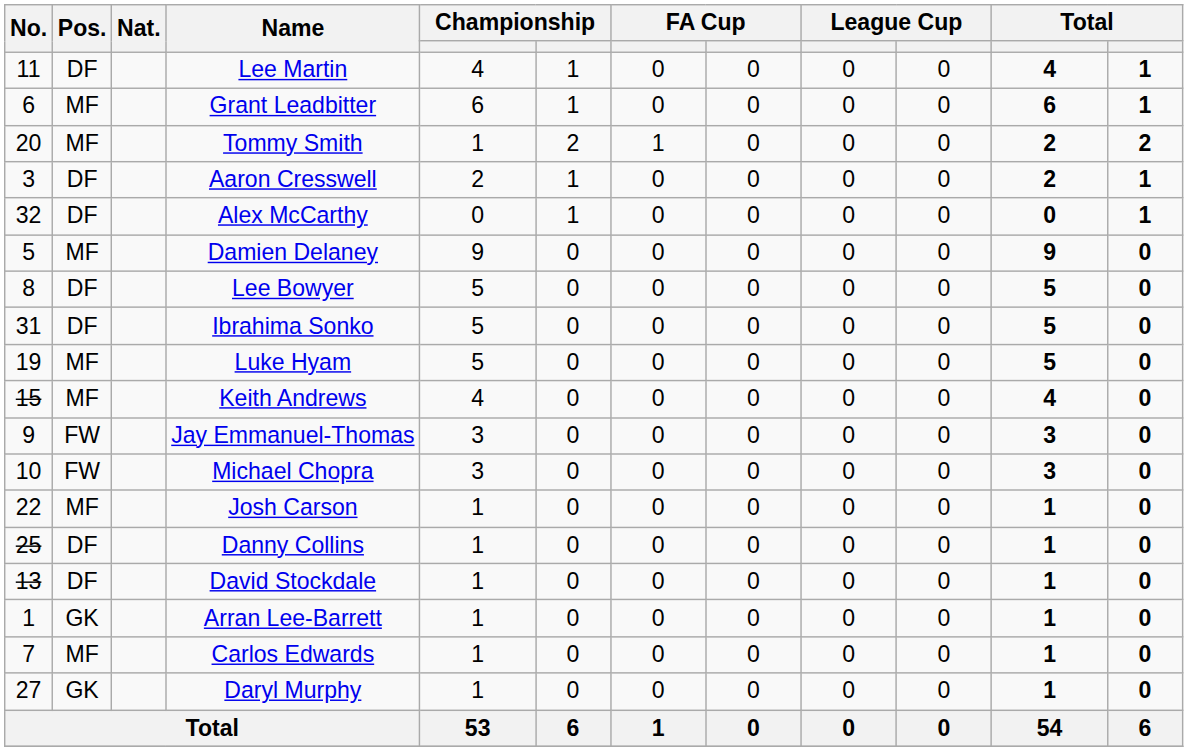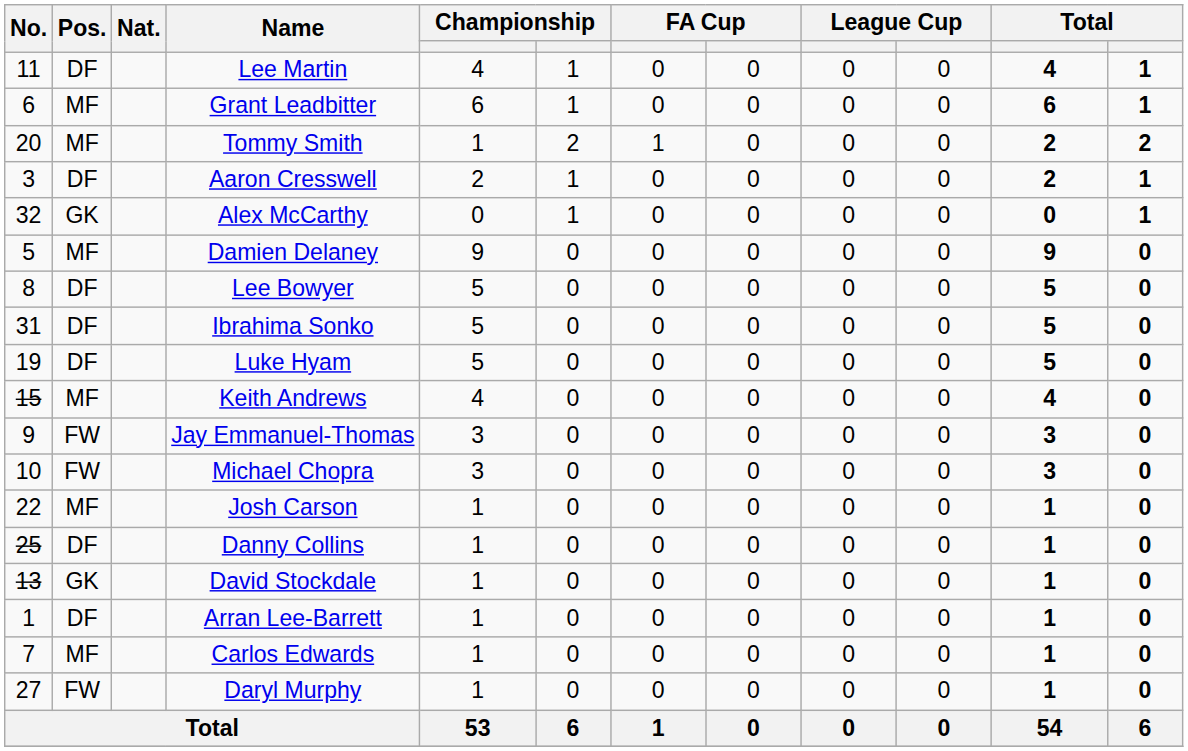 <table class="wikitable sortable" style="text-align: center;">
 <tr>
 <th rowspan="2">No.</th>
 <th rowspan="2">Pos.</th>
 <th rowspan="2">Nat.</th>
 <th rowspan="2">Name</th>
 <th colspan="2" width=125>Championship</th>
 <th colspan="2" width=125>FA Cup</th>
 <th colspan="2" width=125>League Cup</th>
 <th colspan="2" width=125>Total</th>
 </tr>
 <tr>
 <th></th>
 <th></th>
 <th></th>
 <th></th>
 <th></th>
 <th></th>
 <th></th>
 <th></th>
 </tr>
 <tr>
 <td>11</td>
 <td>DF</td>
 <td></td>
 <td><a href='#'>Lee Martin</a></td>
 <td>4</td>
 <td>1</td>
 <td>0</td>
 <td>0</td>
 <td>0</td>
 <td>0</td>
 <td><strong>4</strong></td>
 <td><strong>1</strong></td>
 </tr>
 <tr>
 <td>6</td>
 <td>MF</td>
 <td></td>
 <td><a href='#'>Grant Leadbitter</a></td>
 <td>6</td>
 <td>1</td>
 <td>0</td>
 <td>0</td>
 <td>0</td>
 <td>0</td>
 <td><strong>6</strong></td>
 <td><strong>1</strong></td>
 </tr>
 <tr>
 <td>20</td>
 <td>MF</td>
 <td></td>
 <td><a href='#'>Tommy Smith</a></td>
 <td>1</td>
 <td>2</td>
 <td>1</td>
 <td>0</td>
 <td>0</td>
 <td>0</td>
 <td><strong>2</strong></td>
 <td><strong>2</strong></td>
 </tr>
 <tr>
 <td>3</td>
 <td>DF</td>
 <td></td>
 <td><a href='#'>Aaron Cresswell</a></td>
 <td>2</td>
 <td>1</td>
 <td>0</td>
 <td>0</td>
 <td>0</td>
 <td>0</td>
 <td><strong>2</strong></td>
 <td><strong>1</strong></td>
 </tr>
 <tr>
 <td>32</td>
-<td>DF</td>
+<td>GK</td>
 <td></td>
 <td><a href='#'>Alex McCarthy</a></td>
 <td>0</td>
 <td>1</td>
 <td>0</td>
 <td>0</td>
 <td>0</td>
 <td>0</td>
 <td><strong>0</strong></td>
 <td><strong>1</strong></td>
 </tr>
 <tr>
 <td>5</td>
 <td>MF</td>
 <td></td>
 <td><a href='#'>Damien Delaney</a></td>
 <td>9</td>
 <td>0</td>
 <td>0</td>
 <td>0</td>
 <td>0</td>
 <td>0</td>
 <td><strong>9</strong></td>
 <td><strong>0</strong></td>
 </tr>
 <tr>
 <td>8</td>
 <td>DF</td>
 <td></td>
 <td><a href='#'>Lee Bowyer</a></td>
 <td>5</td>
 <td>0</td>
 <td>0</td>
 <td>0</td>
 <td>0</td>
 <td>0</td>
 <td><strong>5</strong></td>
 <td><strong>0</strong></td>
 </tr>
 <tr>
 <td>31</td>
 <td>DF</td>
 <td></td>
 <td><a href='#'>Ibrahima Sonko</a></td>
 <td>5</td>
 <td>0</td>
 <td>0</td>
 <td>0</td>
 <td>0</td>
 <td>0</td>
 <td><strong>5</strong></td>
 <td><strong>0</strong></td>
 </tr>
 <tr>
 <td>19</td>
-<td>MF</td>
+<td>DF</td>
 <td></td>
 <td><a href='#'>Luke Hyam</a></td>
 <td>5</td>
 <td>0</td>
 <td>0</td>
 <td>0</td>
 <td>0</td>
 <td>0</td>
 <td><strong>5</strong></td>
 <td><strong>0</strong></td>
 </tr>
 <tr>
 <td><s>15</s></td>
 <td>MF</td>
 <td></td>
 <td><a href='#'>Keith Andrews</a></td>
 <td>4</td>
 <td>0</td>
 <td>0</td>
 <td>0</td>
 <td>0</td>
 <td>0</td>
 <td><strong>4</strong></td>
 <td><strong>0</strong></td>
 </tr>
 <tr>
 <td>9</td>
 <td>FW</td>
 <td></td>
 <td><a href='#'>Jay Emmanuel-Thomas</a></td>
 <td>3</td>
 <td>0</td>
 <td>0</td>
 <td>0</td>
 <td>0</td>
 <td>0</td>
 <td><strong>3</strong></td>
 <td><strong>0</strong></td>
 </tr>
 <tr>
 <td>10</td>
 <td>FW</td>
 <td></td>
 <td><a href='#'>Michael Chopra</a></td>
 <td>3</td>
 <td>0</td>
 <td>0</td>
 <td>0</td>
 <td>0</td>
 <td>0</td>
 <td><strong>3</strong></td>
 <td><strong>0</strong></td>
 </tr>
 <tr>
 <td>22</td>
 <td>MF</td>
 <td></td>
 <td><a href='#'>Josh Carson</a></td>
 <td>1</td>
 <td>0</td>
 <td>0</td>
 <td>0</td>
 <td>0</td>
 <td>0</td>
 <td><strong>1</strong></td>
 <td><strong>0</strong></td>
 </tr>
 <tr>
 <td><s>25</s></td>
 <td>DF</td>
 <td></td>
 <td><a href='#'>Danny Collins</a></td>
 <td>1</td>
 <td>0</td>
 <td>0</td>
 <td>0</td>
 <td>0</td>
 <td>0</td>
 <td><strong>1</strong></td>
 <td><strong>0</strong></td>
 </tr>
 <tr>
 <td><s>13</s></td>
-<td>DF</td>
+<td>GK</td>
 <td></td>
 <td><a href='#'>David Stockdale</a></td>
 <td>1</td>
 <td>0</td>
 <td>0</td>
 <td>0</td>
 <td>0</td>
 <td>0</td>
 <td><strong>1</strong></td>
 <td><strong>0</strong></td>
 </tr>
 <tr>
 <td>1</td>
-<td>GK</td>
+<td>DF</td>
 <td></td>
 <td><a href='#'>Arran Lee-Barrett</a></td>
 <td>1</td>
 <td>0</td>
 <td>0</td>
 <td>0</td>
 <td>0</td>
 <td>0</td>
 <td><strong>1</strong></td>
 <td><strong>0</strong></td>
 </tr>
 <tr>
 <td>7</td>
 <td>MF</td>
 <td></td>
 <td><a href='#'>Carlos Edwards</a></td>
 <td>1</td>
 <td>0</td>
 <td>0</td>
 <td>0</td>
 <td>0</td>
 <td>0</td>
 <td><strong>1</strong></td>
 <td><strong>0</strong></td>
 </tr>
 <tr>
 <td>27</td>
-<td>GK</td>
+<td>FW</td>
 <td></td>
 <td><a href='#'>Daryl Murphy</a></td>
 <td>1</td>
 <td>0</td>
 <td>0</td>
 <td>0</td>
 <td>0</td>
 <td>0</td>
 <td><strong>1</strong></td>
 <td><strong>0</strong></td>
 </tr>
 <tr>
 <th colspan="4">Total</th>
 <th>53</th>
 <th>6</th>
 <th>1</th>
 <th>0</th>
 <th>0</th>
 <th>0</th>
 <th>54</th>
 <th>6</th>
 </tr>
 <tr>
 </tr>
 </table>
